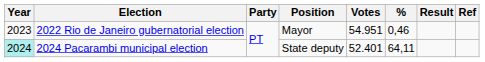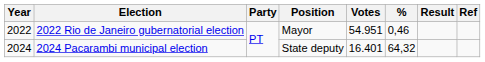 <table class="wikitable">
 <tr>
 <th>Year</th>
 <th>Election</th>
 <th>Party</th>
 <th>Position</th>
 <th>Votes</th>
 <th>%</th>
 <th>Result</th>
 <th>Ref</th>
 </tr>
 <tr>
-<td>2023</td>
+<td>2022</td>
 <td><a href='#'>2022 Rio de Janeiro gubernatorial election</a></td>
 <td rowspan="2"><a href='#'>PT</a></td>
 <td>Mayor</td>
 <td>54.951</td>
 <td>0,46</td>
 <td></td>
 <td></td>
 </tr>
 <tr>
-<td style="background: paleturquoise;">2024</td>
+<td>2024</td>
 <td><a href='#'>2024 Pacarambi municipal election</a></td>
 <td>State deputy</td>
-<td>52.401</td>
-<td>64,11</td>
+<td>16.401</td>
+<td>64,32</td>
 <td></td>
 <td></td>
 </tr>
 </table>
